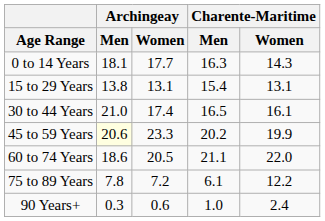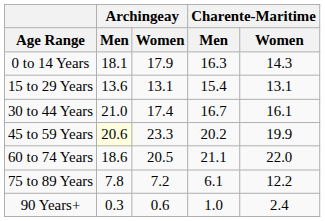 <table class="wikitable" style="text-align:center;">
 <tr>
 <th></th>
 <th colspan=2><strong>Archingeay</strong></th>
 <th colspan=2><strong>Charente-Maritime</strong></th>
 </tr>
 <tr>
 <th><strong>Age Range</strong></th>
 <th><strong>Men</strong></th>
 <th><strong>Women</strong></th>
 <th><strong>Men</strong></th>
 <th><strong>Women</strong></th>
 </tr>
 <tr>
 <td>0 to 14 Years</td>
 <td>18.1</td>
-<td>17.7</td>
+<td>17.9</td>
 <td>16.3</td>
 <td>14.3</td>
 </tr>
 <tr>
 <td>15 to 29 Years</td>
-<td>13.8</td>
+<td>13.6</td>
 <td>13.1</td>
 <td>15.4</td>
 <td>13.1</td>
 </tr>
 <tr>
 <td>30 to 44 Years</td>
 <td>21.0</td>
 <td>17.4</td>
-<td>16.5</td>
+<td>16.7</td>
 <td>16.1</td>
 </tr>
 <tr>
 <td>45 to 59 Years</td>
 <td style="background: lightyellow;">20.6</td>
 <td>23.3</td>
 <td>20.2</td>
 <td>19.9</td>
 </tr>
 <tr>
 <td>60 to 74 Years</td>
 <td>18.6</td>
 <td>20.5</td>
 <td>21.1</td>
 <td>22.0</td>
 </tr>
 <tr>
 <td>75 to 89 Years</td>
 <td>7.8</td>
 <td>7.2</td>
 <td>6.1</td>
 <td>12.2</td>
 </tr>
 <tr>
 <td>90 Years+</td>
 <td>0.3</td>
 <td>0.6</td>
 <td>1.0</td>
 <td>2.4</td>
 </tr>
 </table>
